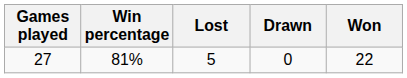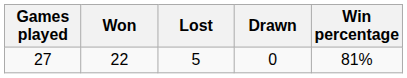 <table class="wikitable" style="text-align:center">
 <tr>
 <th width="70">Games played</th>
-<th width="70">Win percentage</th>
+<th width="70">Won</th>
 <th width="70">Lost</th>
 <th width="70">Drawn</th>
-<th width="70">Won</th>
+<th width="70">Win percentage</th>
 </tr>
 <tr>
 <td>27</td>
-<td>81%</td>
+<td>22</td>
 <td>5</td>
 <td>0</td>
-<td>22</td>
+<td>81%</td>
 </tr>
 </table>
